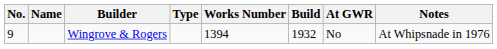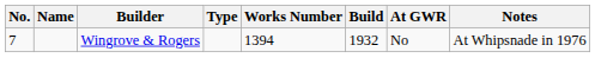 <table class="wikitable">
 <tr>
 <th>No.</th>
 <th>Name</th>
 <th>Builder</th>
 <th>Type</th>
 <th>Works Number</th>
 <th>Build</th>
 <th>At GWR</th>
 <th>Notes</th>
 </tr>
 <tr>
-<td>9</td>
+<td>7</td>
 <td></td>
 <td><a href='#'>Wingrove & Rogers</a></td>
 <td></td>
 <td>1394</td>
 <td>1932</td>
 <td>No</td>
 <td>At Whipsnade in 1976</td>
 </tr>
 </table>
